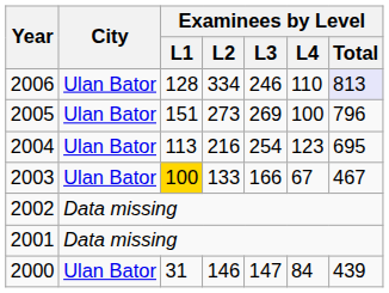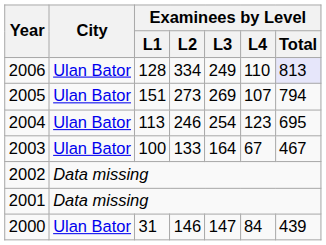 <table class="wikitable" align="right">
 <tr>
 <th rowspan=2>Year</th>
 <th rowspan=2>City</th>
 <th colspan=5>Examinees by Level</th>
 </tr>
 <tr>
 <th>L1</th>
 <th>L2</th>
 <th>L3</th>
 <th>L4</th>
 <th>Total</th>
 </tr>
 <tr>
 <td>2006</td>
 <td><a href='#'>Ulan Bator</a></td>
 <td>128</td>
 <td>334</td>
-<td>246</td>
+<td>249</td>
 <td>110</td>
 <td style="background: lavender;">813</td>
 </tr>
 <tr>
 <td>2005</td>
 <td><a href='#'>Ulan Bator</a></td>
 <td>151</td>
 <td>273</td>
 <td>269</td>
-<td>100</td>
-<td>796</td>
+<td>107</td>
+<td>794</td>
 </tr>
 <tr>
 <td>2004</td>
 <td><a href='#'>Ulan Bator</a></td>
 <td>113</td>
-<td>216</td>
+<td>246</td>
 <td>254</td>
 <td>123</td>
 <td>695</td>
 </tr>
 <tr>
 <td>2003</td>
 <td><a href='#'>Ulan Bator</a></td>
-<td style="background: gold;">100</td>
+<td>100</td>
 <td>133</td>
-<td>166</td>
+<td>164</td>
 <td>67</td>
 <td>467</td>
 </tr>
 <tr>
 <td>2002</td>
 <td colspan=6><em>Data missing</em></td>
 </tr>
 <tr>
 <td>2001</td>
 <td colspan=6><em>Data missing</em></td>
 </tr>
 <tr>
 <td>2000</td>
 <td><a href='#'>Ulan Bator</a></td>
 <td>31</td>
 <td>146</td>
 <td>147</td>
 <td>84</td>
 <td>439</td>
 </tr>
 </table>
